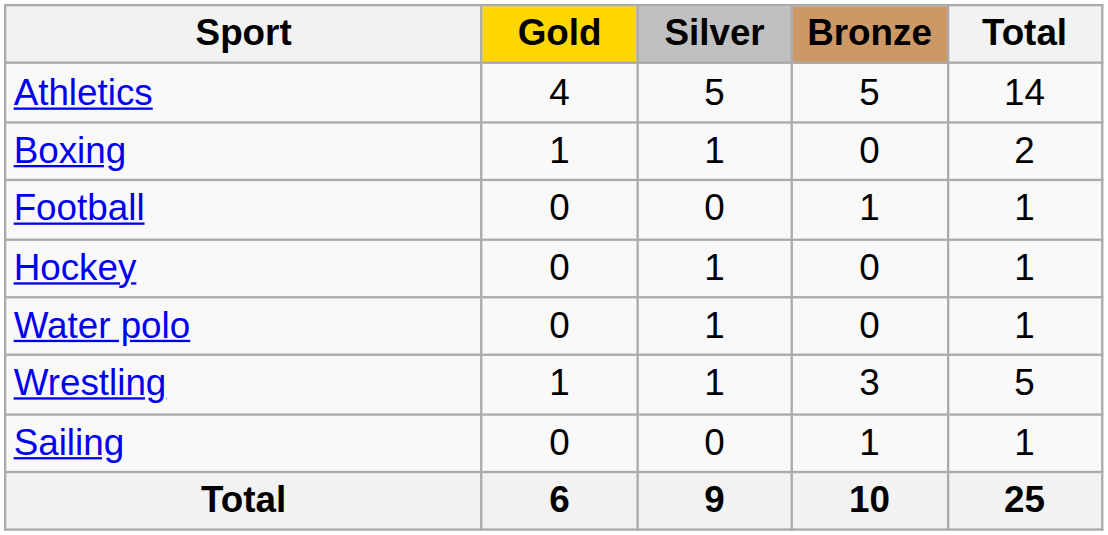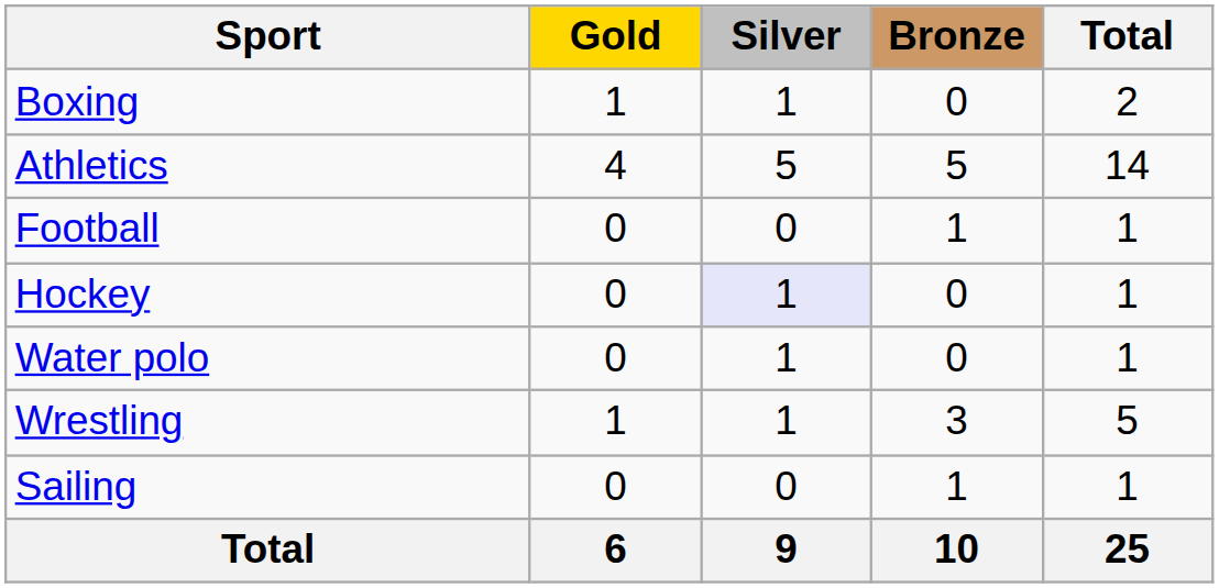 <table class="wikitable" style="text-align:center;">
 <tr>
 <th width=200>Sport</th>
 <td bgcolor=gold width=60><strong>Gold</strong></td>
 <td bgcolor=silver width=60><strong>Silver</strong></td>
 <td bgcolor=#cc9966 width=60><strong>Bronze</strong></td>
 <th width=60>Total</th>
 </tr>
 <tr>
+<td align=left><a href='#'>Boxing</a></td>
+<td>1</td>
+<td>1</td>
+<td>0</td>
+<td>2</td>
+</tr>
+<tr>
 <td align=left><a href='#'>Athletics</a></td>
 <td>4</td>
 <td>5</td>
 <td>5</td>
 <td>14</td>
-</tr>
-<tr>
-<td align=left><a href='#'>Boxing</a></td>
-<td>1</td>
-<td>1</td>
-<td>0</td>
-<td>2</td>
 </tr>
 <tr>
 <td align=left><a href='#'>Football</a></td>
 <td>0</td>
 <td>0</td>
 <td>1</td>
 <td>1</td>
 </tr>
 <tr>
 <td align=left><a href='#'>Hockey</a></td>
 <td>0</td>
-<td>1</td>
+<td style="background: lavender;">1</td>
 <td>0</td>
 <td>1</td>
 </tr>
 <tr>
 <td align=left><a href='#'>Water polo</a></td>
 <td>0</td>
 <td>1</td>
 <td>0</td>
 <td>1</td>
 </tr>
 <tr>
 <td align=left><a href='#'>Wrestling</a></td>
 <td>1</td>
 <td>1</td>
 <td>3</td>
 <td>5</td>
 </tr>
 <tr>
 <td align=left><a href='#'>Sailing</a></td>
 <td>0</td>
 <td>0</td>
 <td>1</td>
 <td>1</td>
 </tr>
 <tr>
 <th>Total</th>
 <th>6</th>
 <th>9</th>
 <th>10</th>
 <th>25</th>
 </tr>
 </table>
